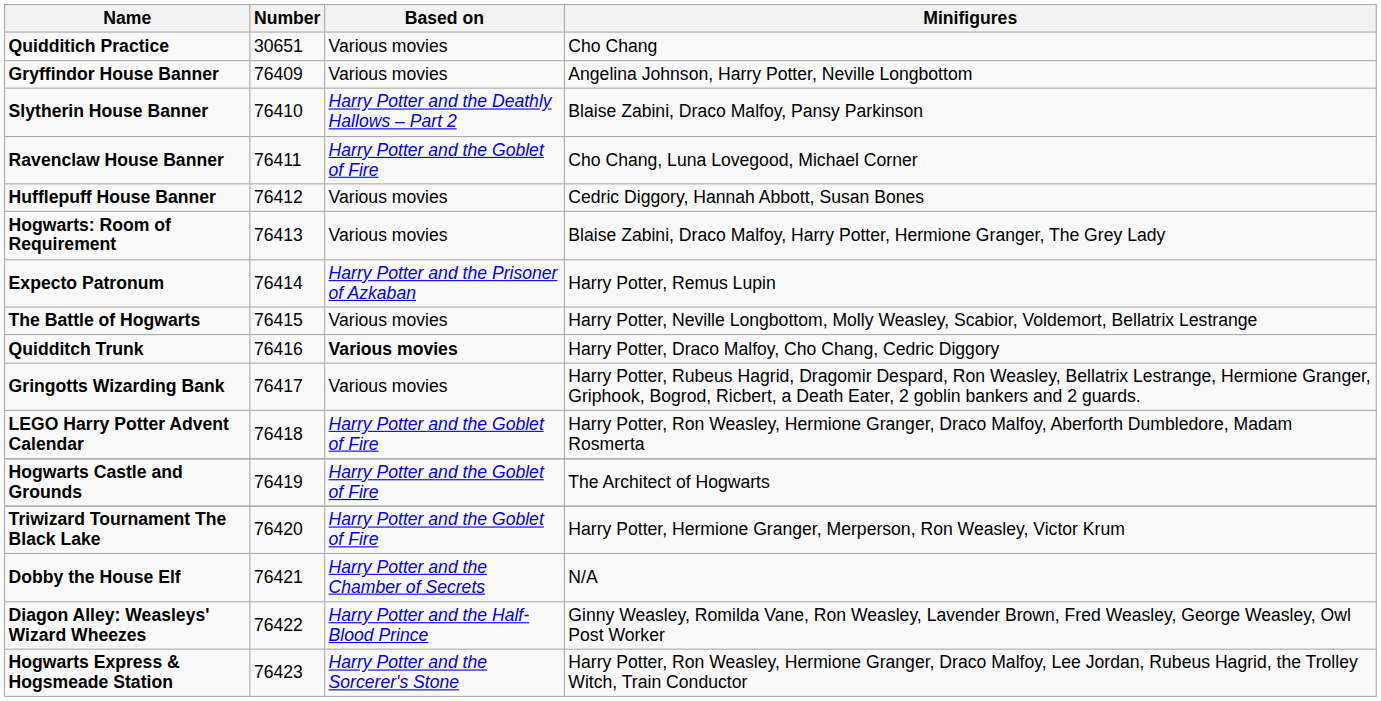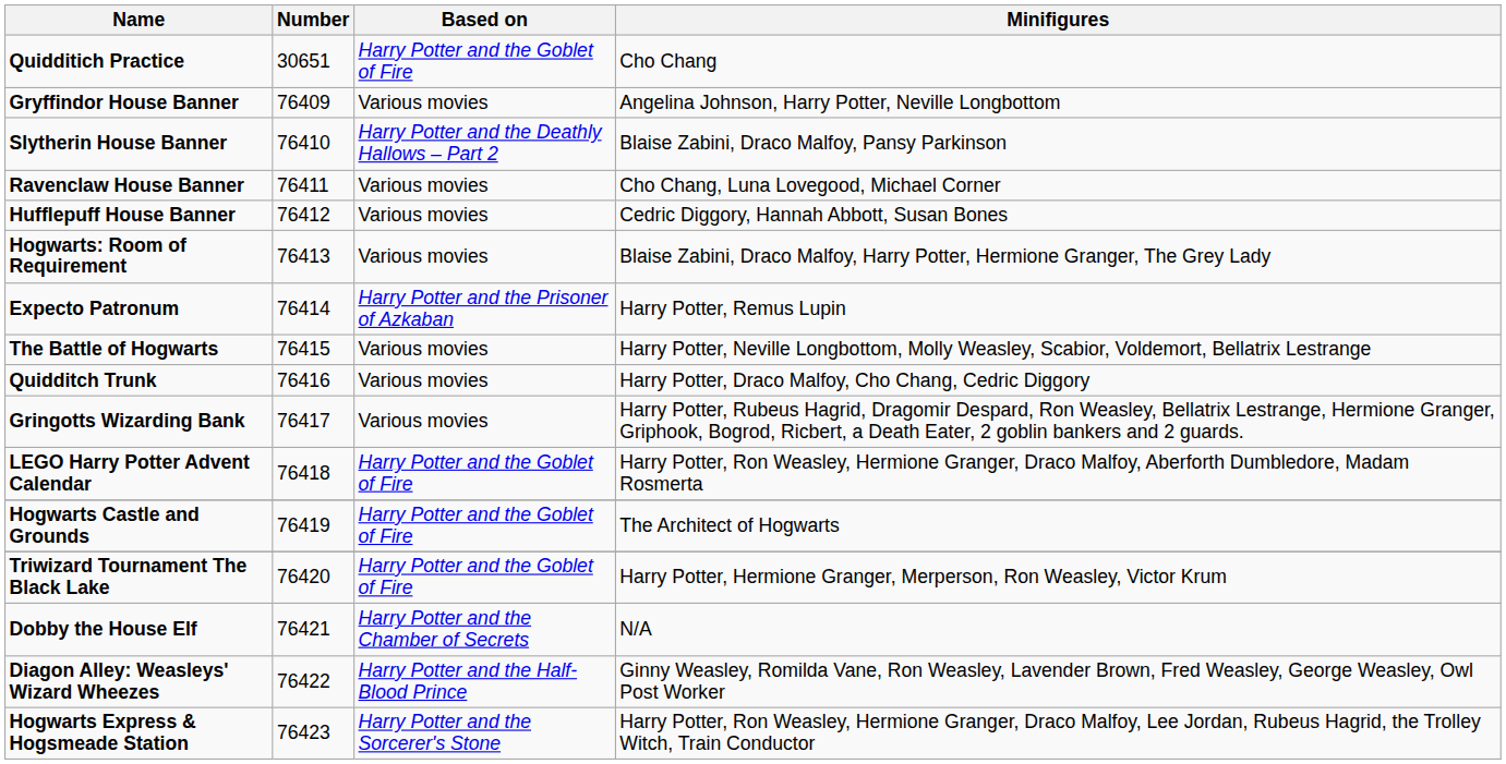 <table class="wikitable">
 <tr>
 <th>Name</th>
 <th>Number</th>
 <th>Based on</th>
 <th>Minifigures</th>
 </tr>
 <tr>
 <td><strong>Quidditich Practice</strong></td>
 <td>30651</td>
-<td>Various movies</td>
+<td><a href='#'><em>Harry Potter and the Goblet of Fire</em></a></td>
 <td>Cho Chang</td>
 </tr>
 <tr>
 <td><strong>Gryffindor House Banner</strong></td>
 <td>76409</td>
 <td>Various movies</td>
 <td>Angelina Johnson, Harry Potter, Neville Longbottom</td>
 </tr>
 <tr>
 <td><strong>Slytherin House Banner</strong></td>
 <td>76410</td>
 <td><em><a href='#'>Harry Potter and the Deathly Hallows – Part 2</a></em></td>
 <td>Blaise Zabini, Draco Malfoy, Pansy Parkinson</td>
 </tr>
 <tr>
 <td><strong>Ravenclaw House Banner</strong></td>
 <td>76411</td>
-<td><a href='#'><em>Harry Potter and the Goblet of Fire</em></a></td>
+<td>Various movies</td>
 <td>Cho Chang, Luna Lovegood, Michael Corner</td>
 </tr>
 <tr>
 <td><strong>Hufflepuff House Banner</strong></td>
 <td>76412</td>
 <td>Various movies</td>
 <td>Cedric Diggory, Hannah Abbott, Susan Bones</td>
 </tr>
 <tr>
 <td><strong>Hogwarts: Room of Requirement</strong></td>
 <td>76413</td>
 <td>Various movies</td>
 <td>Blaise Zabini, Draco Malfoy, Harry Potter, Hermione Granger, The Grey Lady</td>
 </tr>
 <tr>
 <td><strong>Expecto Patronum</strong></td>
 <td>76414</td>
 <td><em><a href='#'>Harry Potter and the Prisoner of Azkaban</a></em></td>
 <td>Harry Potter, Remus Lupin</td>
 </tr>
 <tr>
 <td><strong>The Battle of Hogwarts</strong></td>
 <td>76415</td>
 <td>Various movies</td>
 <td>Harry Potter, Neville Longbottom, Molly Weasley, Scabior, Voldemort, Bellatrix Lestrange</td>
 </tr>
 <tr>
 <td><strong>Quidditch Trunk</strong></td>
 <td>76416</td>
-<td><strong>Various movies</strong></td>
+<td>Various movies</td>
 <td>Harry Potter, Draco Malfoy, Cho Chang, Cedric Diggory</td>
 </tr>
 <tr>
 <td><strong>Gringotts Wizarding Bank</strong></td>
 <td>76417</td>
 <td>Various movies</td>
 <td>Harry Potter, Rubeus Hagrid, Dragomir Despard, Ron Weasley, Bellatrix Lestrange, Hermione Granger, Griphook, Bogrod, Ricbert, a Death Eater, 2 goblin bankers and 2 guards.</td>
 </tr>
 <tr>
 <td><strong>LEGO Harry Potter Advent Calendar</strong></td>
 <td>76418</td>
 <td><a href='#'><em>Harry Potter and the Goblet of Fire</em></a></td>
 <td>Harry Potter, Ron Weasley, Hermione Granger, Draco Malfoy, Aberforth Dumbledore, Madam Rosmerta</td>
 </tr>
 <tr>
 </tr>
 <tr>
 <td><strong>Hogwarts Castle and Grounds</strong></td>
 <td>76419</td>
 <td><a href='#'><em>Harry Potter and the Goblet of Fire</em></a></td>
 <td>The Architect of Hogwarts</td>
 </tr>
 <tr>
 </tr>
 <tr>
 <td><strong>Triwizard Tournament The Black Lake</strong></td>
 <td>76420</td>
 <td><a href='#'><em>Harry Potter and the Goblet of Fire</em></a></td>
 <td>Harry Potter, Hermione Granger, Merperson, Ron Weasley, Victor Krum</td>
 </tr>
 <tr>
 <td><strong>Dobby the House Elf</strong></td>
 <td>76421</td>
 <td><em><a href='#'>Harry Potter and the Chamber of Secrets</a></em></td>
 <td>N/A</td>
 </tr>
 <tr>
 <td><strong>Diagon Alley: Weasleys' Wizard Wheezes</strong></td>
 <td>76422</td>
 <td><em><a href='#'>Harry Potter and the Half-Blood Prince</a></em></td>
 <td>Ginny Weasley, Romilda Vane, Ron Weasley, Lavender Brown, Fred Weasley, George Weasley, Owl Post Worker</td>
 </tr>
 <tr>
 <td><strong>Hogwarts Express & Hogsmeade Station</strong></td>
 <td>76423</td>
 <td><em><a href='#'>Harry Potter and the Sorcerer's Stone</a></em></td>
 <td>Harry Potter, Ron Weasley, Hermione Granger, Draco Malfoy, Lee Jordan, Rubeus Hagrid, the Trolley Witch, Train Conductor</td>
 </tr>
 </table>
